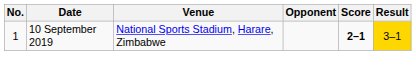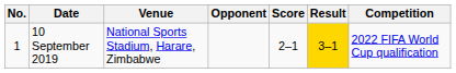 <table class="wikitable sortable">
 <tr>
 <th scope="col">No.</th>
 <th scope="col">Date</th>
 <th scope="col">Venue</th>
 <th scope="col">Opponent</th>
 <th scope="col">Score</th>
 <th scope="col">Result</th>
+<th scope="col">Competition</th>
 </tr>
 <tr>
 <td align="center">1</td>
 <td>10 September 2019</td>
 <td><a href='#'>National Sports Stadium</a>, <a href='#'>Harare</a>, Zimbabwe</td>
 <td></td>
-<td align="center"><strong>2–1</strong></td>
+<td align="center">2–1</td>
 <td align="center" style="background: gold;">3–1</td>
+<td><a href='#'>2022 FIFA World Cup qualification</a></td>
 </tr>
 </table>
